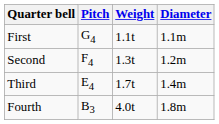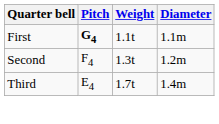 <table class="wikitable">
 <tr>
 <th>Quarter bell</th>
 <th><a href='#'>Pitch</a></th>
 <th><a href='#'>Weight</a></th>
 <th><a href='#'>Diameter</a></th>
 </tr>
 <tr>
 <td>First</td>
-<td>G<sub>4</sub></td>
+<td><strong>G<sub>4</sub></strong></td>
 <td>1.1t</td>
 <td>1.1m</td>
 </tr>
 <tr>
 <td>Second</td>
 <td>F<sub>4</sub></td>
 <td>1.3t</td>
 <td>1.2m</td>
 </tr>
 <tr>
 <td>Third</td>
 <td>E<sub>4</sub></td>
 <td>1.7t</td>
 <td>1.4m</td>
 </tr>
-<tr>
-<td>Fourth</td>
-<td>B<sub>3</sub></td>
-<td>4.0t</td>
-<td>1.8m</td>
-</tr>
 </table>
